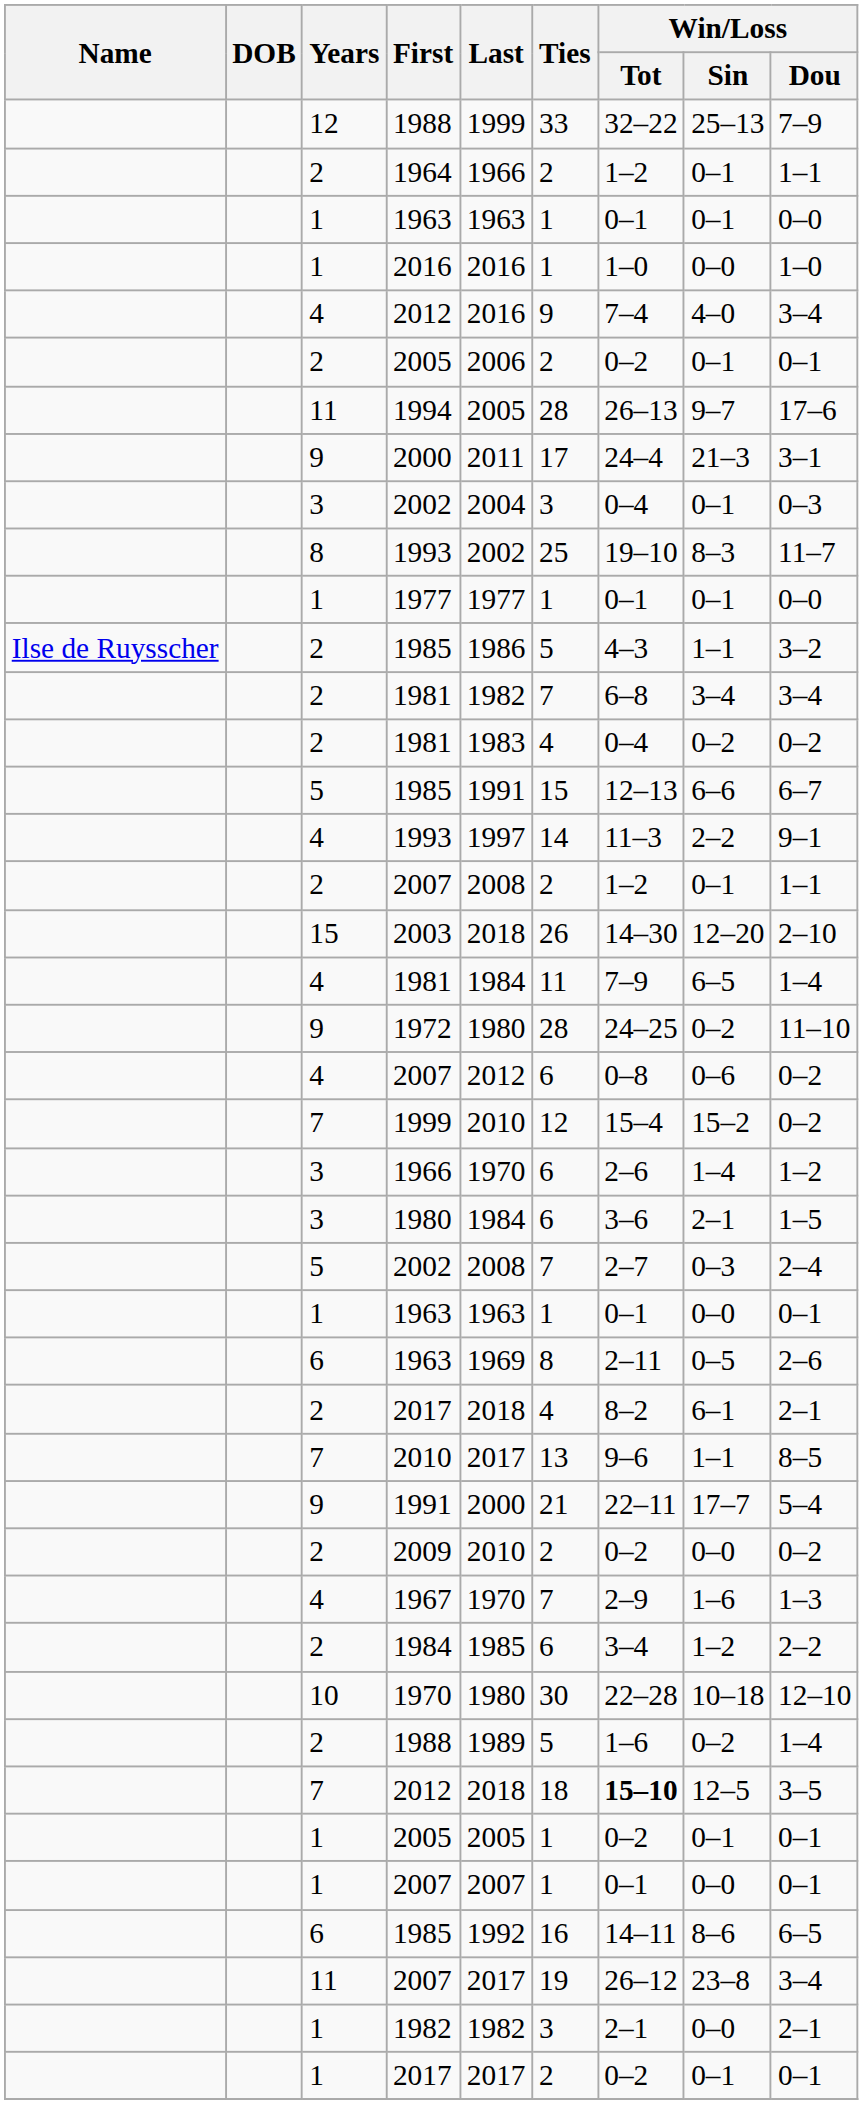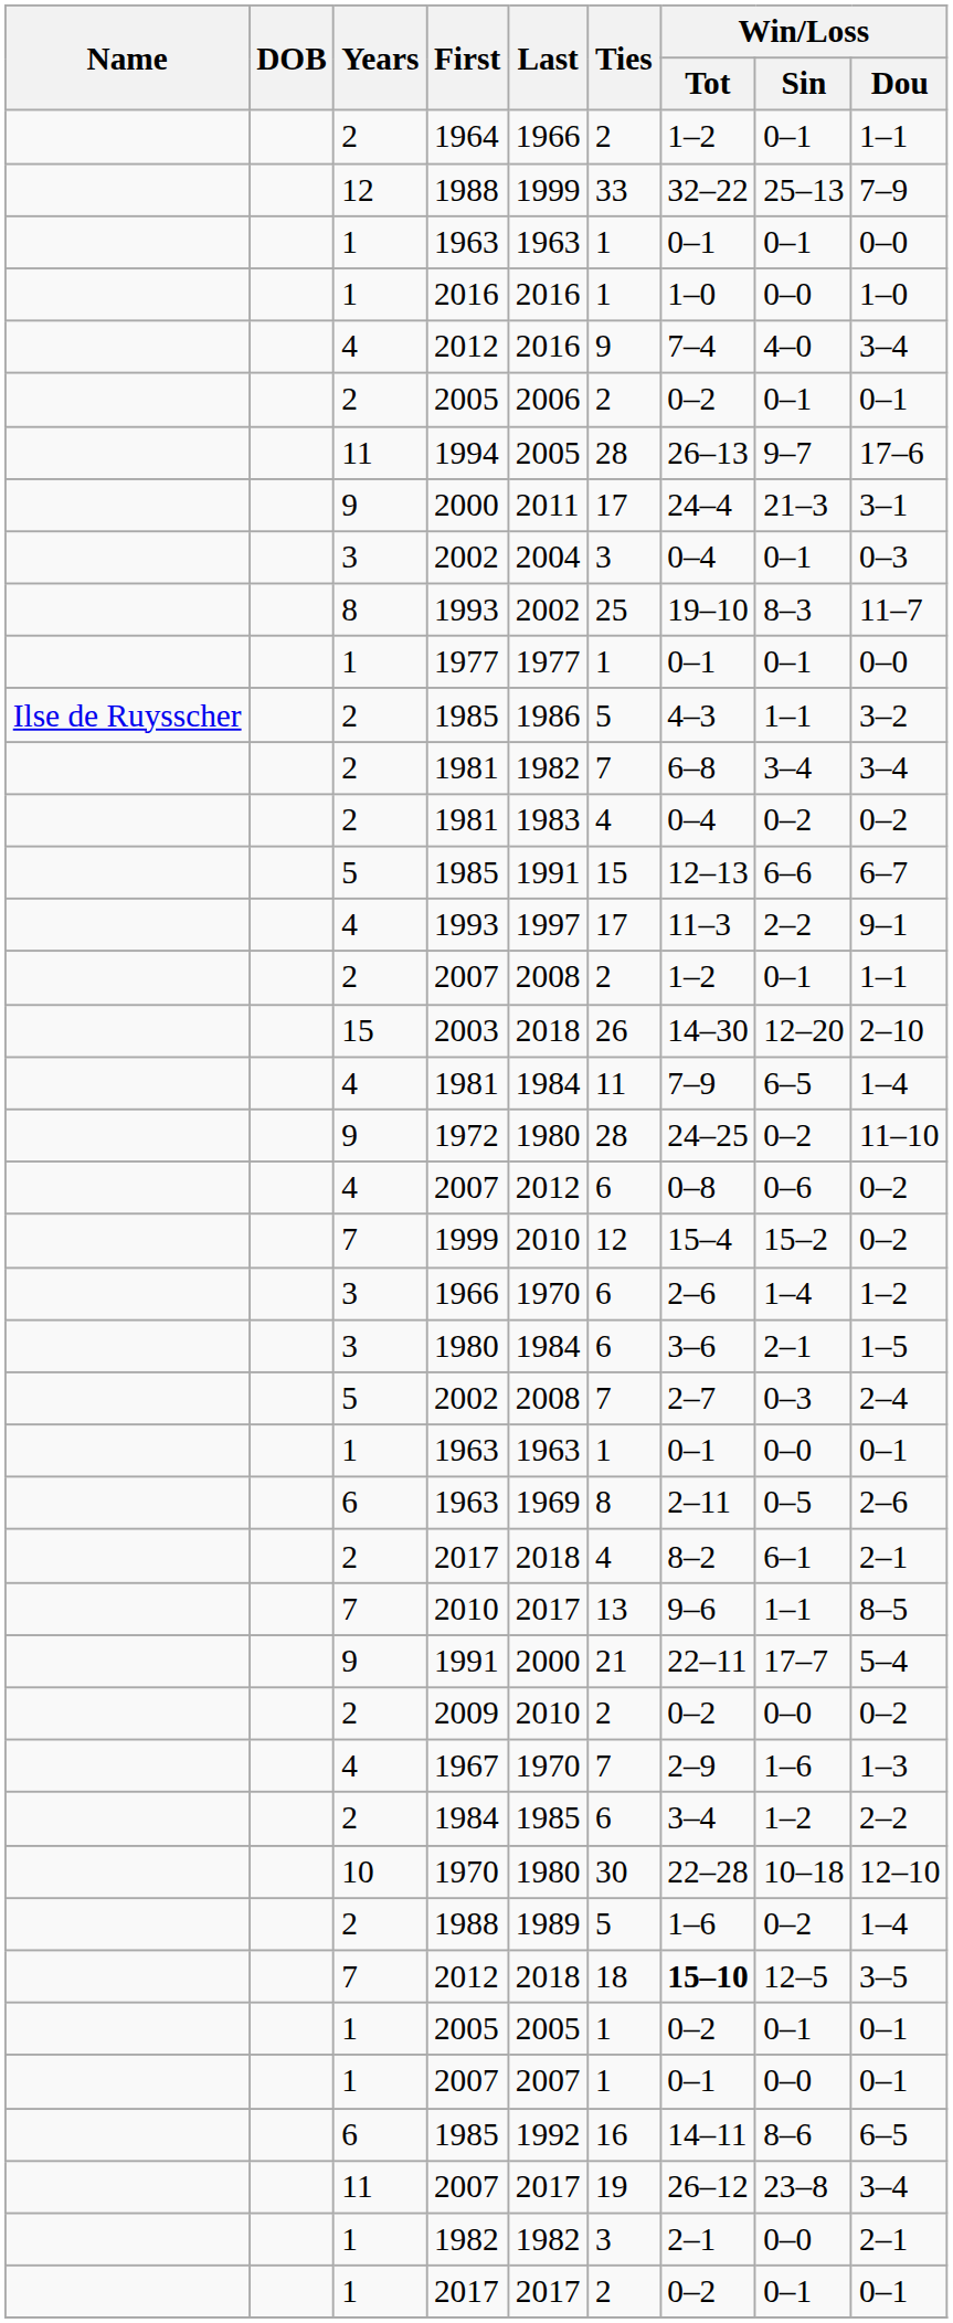 <table class="wikitable sortable" style=font-size:97%>
 <tr align="center">
 <th rowspan="2">Name</th>
 <th rowspan="2">DOB</th>
 <th rowspan="2">Years</th>
 <th rowspan="2">First</th>
 <th rowspan="2">Last</th>
 <th rowspan="2">Ties</th>
 <th class="unsortable" colspan="3">Win/Loss</th>
 </tr>
 <tr>
 <th>Tot</th>
 <th>Sin</th>
 <th>Dou</th>
 </tr>
 <tr>
 <td></td>
 <td></td>
+<td>2</td>
+<td>1964</td>
+<td>1966</td>
+<td>2</td>
+<td>1–2</td>
+<td>0–1</td>
+<td>1–1</td>
+</tr>
+<tr>
+<td></td>
+<td></td>
 <td>12</td>
 <td>1988</td>
 <td>1999</td>
 <td>33</td>
 <td>32–22</td>
 <td>25–13</td>
 <td>7–9</td>
-</tr>
-<tr>
-<td></td>
-<td></td>
-<td>2</td>
-<td>1964</td>
-<td>1966</td>
-<td>2</td>
-<td>1–2</td>
-<td>0–1</td>
-<td>1–1</td>
 </tr>
 <tr>
 <td></td>
 <td></td>
 <td>1</td>
 <td>1963</td>
 <td>1963</td>
 <td>1</td>
 <td>0–1</td>
 <td>0–1</td>
 <td>0–0</td>
 </tr>
 <tr>
 <td></td>
 <td></td>
 <td>1</td>
 <td>2016</td>
 <td>2016</td>
 <td>1</td>
 <td>1–0</td>
 <td>0–0</td>
 <td>1–0</td>
 </tr>
 <tr>
 <td></td>
 <td></td>
 <td>4</td>
 <td>2012</td>
 <td>2016</td>
 <td>9</td>
 <td>7–4</td>
 <td>4–0</td>
 <td>3–4</td>
 </tr>
 <tr>
 <td></td>
 <td></td>
 <td>2</td>
 <td>2005</td>
 <td>2006</td>
 <td>2</td>
 <td>0–2</td>
 <td>0–1</td>
 <td>0–1</td>
 </tr>
 <tr>
 <td></td>
 <td></td>
 <td>11</td>
 <td>1994</td>
 <td>2005</td>
 <td>28</td>
 <td>26–13</td>
 <td>9–7</td>
 <td>17–6</td>
 </tr>
 <tr>
 <td></td>
 <td></td>
 <td>9</td>
 <td>2000</td>
 <td>2011</td>
 <td>17</td>
 <td>24–4</td>
 <td>21–3</td>
 <td>3–1</td>
 </tr>
 <tr>
 <td></td>
 <td></td>
 <td>3</td>
 <td>2002</td>
 <td>2004</td>
 <td>3</td>
 <td>0–4</td>
 <td>0–1</td>
 <td>0–3</td>
 </tr>
 <tr>
 <td></td>
 <td></td>
 <td>8</td>
 <td>1993</td>
 <td>2002</td>
 <td>25</td>
 <td>19–10</td>
 <td>8–3</td>
 <td>11–7</td>
 </tr>
 <tr>
 <td></td>
 <td></td>
 <td>1</td>
 <td>1977</td>
 <td>1977</td>
 <td>1</td>
 <td>0–1</td>
 <td>0–1</td>
 <td>0–0</td>
 </tr>
 <tr>
 <td><a href='#'>Ilse de Ruysscher</a></td>
 <td></td>
 <td>2</td>
 <td>1985</td>
 <td>1986</td>
 <td>5</td>
 <td>4–3</td>
 <td>1–1</td>
 <td>3–2</td>
 </tr>
 <tr>
 <td></td>
 <td></td>
 <td>2</td>
 <td>1981</td>
 <td>1982</td>
 <td>7</td>
 <td>6–8</td>
 <td>3–4</td>
 <td>3–4</td>
 </tr>
 <tr>
 <td></td>
 <td></td>
 <td>2</td>
 <td>1981</td>
 <td>1983</td>
 <td>4</td>
 <td>0–4</td>
 <td>0–2</td>
 <td>0–2</td>
 </tr>
 <tr>
 <td></td>
 <td></td>
 <td>5</td>
 <td>1985</td>
 <td>1991</td>
 <td>15</td>
 <td>12–13</td>
 <td>6–6</td>
 <td>6–7</td>
 </tr>
 <tr>
 <td></td>
 <td></td>
 <td>4</td>
 <td>1993</td>
 <td>1997</td>
-<td>14</td>
+<td>17</td>
 <td>11–3</td>
 <td>2–2</td>
 <td>9–1</td>
 </tr>
 <tr>
 <td></td>
 <td></td>
 <td>2</td>
 <td>2007</td>
 <td>2008</td>
 <td>2</td>
 <td>1–2</td>
 <td>0–1</td>
 <td>1–1</td>
 </tr>
 <tr>
 <td><strong></strong></td>
 <td></td>
 <td>15</td>
 <td>2003</td>
 <td>2018</td>
 <td>26</td>
 <td>14–30</td>
 <td>12–20</td>
 <td>2–10</td>
 </tr>
 <tr>
 <td></td>
 <td></td>
 <td>4</td>
 <td>1981</td>
 <td>1984</td>
 <td>11</td>
 <td>7–9</td>
 <td>6–5</td>
 <td>1–4</td>
 </tr>
 <tr>
 <td></td>
 <td></td>
 <td>9</td>
 <td>1972</td>
 <td>1980</td>
 <td>28</td>
 <td>24–25</td>
 <td>0–2</td>
 <td>11–10</td>
 </tr>
 <tr>
 <td></td>
 <td></td>
 <td>4</td>
 <td>2007</td>
 <td>2012</td>
 <td>6</td>
 <td>0–8</td>
 <td>0–6</td>
 <td>0–2</td>
 </tr>
 <tr>
 <td></td>
 <td></td>
 <td>7</td>
 <td>1999</td>
 <td>2010</td>
 <td>12</td>
 <td>15–4</td>
 <td>15–2</td>
 <td>0–2</td>
 </tr>
 <tr>
 <td></td>
 <td></td>
 <td>3</td>
 <td>1966</td>
 <td>1970</td>
 <td>6</td>
 <td>2–6</td>
 <td>1–4</td>
 <td>1–2</td>
 </tr>
 <tr>
 <td></td>
 <td></td>
 <td>3</td>
 <td>1980</td>
 <td>1984</td>
 <td>6</td>
 <td>3–6</td>
 <td>2–1</td>
 <td>1–5</td>
 </tr>
 <tr>
 <td></td>
 <td></td>
 <td>5</td>
 <td>2002</td>
 <td>2008</td>
 <td>7</td>
 <td>2–7</td>
 <td>0–3</td>
 <td>2–4</td>
 </tr>
 <tr>
 <td></td>
 <td></td>
 <td>1</td>
 <td>1963</td>
 <td>1963</td>
 <td>1</td>
 <td>0–1</td>
 <td>0–0</td>
 <td>0–1</td>
 </tr>
 <tr>
 <td></td>
 <td></td>
 <td>6</td>
 <td>1963</td>
 <td>1969</td>
 <td>8</td>
 <td>2–11</td>
 <td>0–5</td>
 <td>2–6</td>
 </tr>
 <tr>
 <td><strong></strong></td>
 <td></td>
 <td>2</td>
 <td>2017</td>
 <td>2018</td>
 <td>4</td>
 <td>8–2</td>
 <td>6–1</td>
 <td>2–1</td>
 </tr>
 <tr>
 <td></td>
 <td></td>
 <td>7</td>
 <td>2010</td>
 <td>2017</td>
 <td>13</td>
 <td>9–6</td>
 <td>1–1</td>
 <td>8–5</td>
 </tr>
 <tr>
 <td></td>
 <td></td>
 <td>9</td>
 <td>1991</td>
 <td>2000</td>
 <td>21</td>
 <td>22–11</td>
 <td>17–7</td>
 <td>5–4</td>
 </tr>
 <tr>
 <td></td>
 <td></td>
 <td>2</td>
 <td>2009</td>
 <td>2010</td>
 <td>2</td>
 <td>0–2</td>
 <td>0–0</td>
 <td>0–2</td>
 </tr>
 <tr>
 <td></td>
 <td></td>
 <td>4</td>
 <td>1967</td>
 <td>1970</td>
 <td>7</td>
 <td>2–9</td>
 <td>1–6</td>
 <td>1–3</td>
 </tr>
 <tr>
 <td></td>
 <td></td>
 <td>2</td>
 <td>1984</td>
 <td>1985</td>
 <td>6</td>
 <td>3–4</td>
 <td>1–2</td>
 <td>2–2</td>
 </tr>
 <tr>
 <td></td>
 <td></td>
 <td>10</td>
 <td>1970</td>
 <td>1980</td>
 <td>30</td>
 <td>22–28</td>
 <td>10–18</td>
 <td>12–10</td>
 </tr>
 <tr>
 <td></td>
 <td></td>
 <td>2</td>
 <td>1988</td>
 <td>1989</td>
 <td>5</td>
 <td>1–6</td>
 <td>0–2</td>
 <td>1–4</td>
 </tr>
 <tr>
 <td><strong></strong></td>
 <td></td>
 <td>7</td>
 <td>2012</td>
 <td>2018</td>
 <td>18</td>
 <td><strong>15–10</strong></td>
 <td>12–5</td>
 <td>3–5</td>
 </tr>
 <tr>
 <td></td>
 <td></td>
 <td>1</td>
 <td>2005</td>
 <td>2005</td>
 <td>1</td>
 <td>0–2</td>
 <td>0–1</td>
 <td>0–1</td>
 </tr>
 <tr>
 <td></td>
 <td></td>
 <td>1</td>
 <td>2007</td>
 <td>2007</td>
 <td>1</td>
 <td>0–1</td>
 <td>0–0</td>
 <td>0–1</td>
 </tr>
 <tr>
 <td></td>
 <td></td>
 <td>6</td>
 <td>1985</td>
 <td>1992</td>
 <td>16</td>
 <td>14–11</td>
 <td>8–6</td>
 <td>6–5</td>
 </tr>
 <tr>
 <td></td>
 <td></td>
 <td>11</td>
 <td>2007</td>
 <td>2017</td>
 <td>19</td>
 <td>26–12</td>
 <td>23–8</td>
 <td>3–4</td>
 </tr>
 <tr>
 <td></td>
 <td></td>
 <td>1</td>
 <td>1982</td>
 <td>1982</td>
 <td>3</td>
 <td>2–1</td>
 <td>0–0</td>
 <td>2–1</td>
 </tr>
 <tr>
 <td></td>
 <td></td>
 <td>1</td>
 <td>2017</td>
 <td>2017</td>
 <td>2</td>
 <td>0–2</td>
 <td>0–1</td>
 <td>0–1</td>
 </tr>
 <tr>
 </tr>
 </table>
